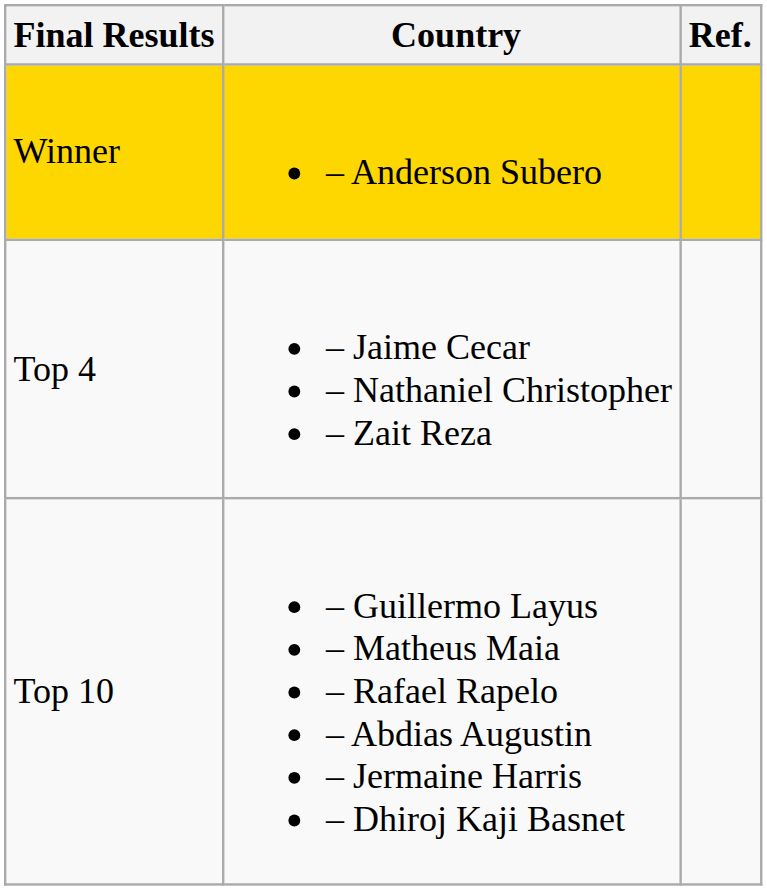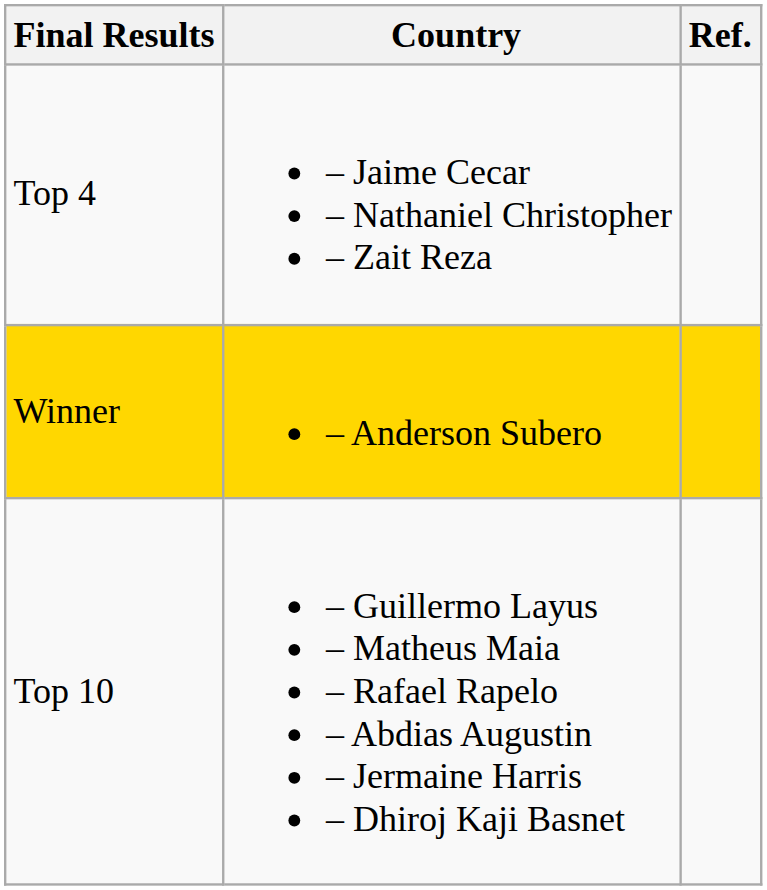 <table class="wikitable" style="font-size: 95%;">
 <tr>
 <th>Final Results</th>
 <th> Country</th>
 <th>Ref.</th>
+</tr>
+<tr>
+<td>Top 4</td>
+<td><br><ul><li> – 	Jaime Cecar</li><li> – Nathaniel Christopher</li><li> – Zait Reza</li></ul></td>
+<td></td>
 </tr>
 <tr style="background:gold;">
 <td>Winner</td>
 <td><br><ul><li> – Anderson Subero</li></ul></td>
 <td></td>
 </tr>
 <tr>
-<td>Top 4</td>
-<td><br><ul><li> – 	Jaime Cecar</li><li> – Nathaniel Christopher</li><li> – Zait Reza</li></ul></td>
-<td></td>
-</tr>
-<tr>
 <td>Top 10</td>
 <td><br><ul><li> – Guillermo Layus</li><li> – Matheus Maia</li><li> – Rafael Rapelo</li><li> – Abdias Augustin</li><li> – Jermaine Harris</li><li> – Dhiroj Kaji Basnet</li></ul></td>
 </tr>
 </table>
